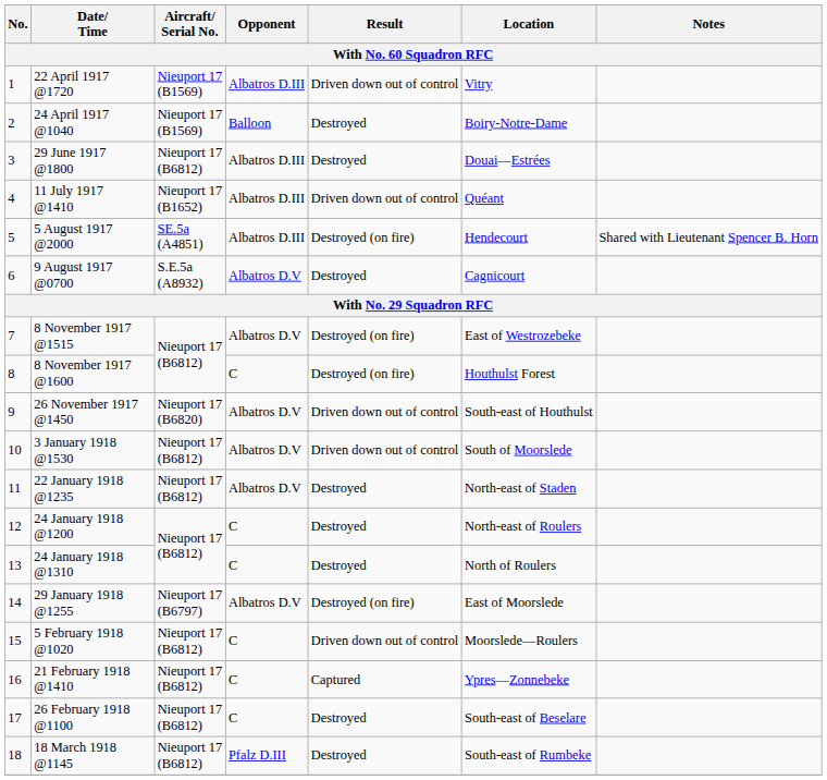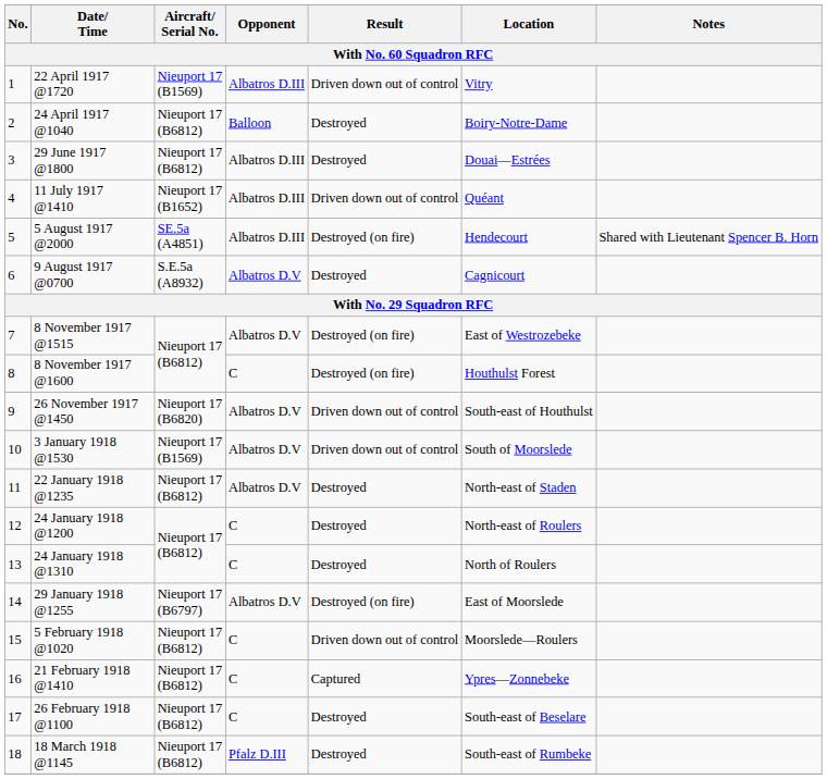 <table class="wikitable" style="font-size:90%;">
 <tr>
 </tr>
 <tr>
 <th>No.</th>
 <th width="125">Date/<br>Time</th>
 <th>Aircraft/<br>Serial No.</th>
 <th>Opponent</th>
 <th>Result</th>
 <th>Location</th>
 <th>Notes</th>
 </tr>
 <tr>
 <th colspan="7">With <a href='#'>No. 60 Squadron RFC</a></th>
 </tr>
 <tr>
 <td>1</td>
 <td>22 April 1917<br>@1720</td>
 <td><a href='#'>Nieuport 17</a><br>(B1569)</td>
 <td><a href='#'>Albatros D.III</a></td>
 <td>Driven down out of control</td>
 <td><a href='#'>Vitry</a></td>
 <td></td>
 </tr>
 <tr>
 <td>2</td>
 <td>24 April 1917<br>@1040</td>
-<td>Nieuport 17<br>(B1569)</td>
+<td>Nieuport 17<br>(B6812)</td>
 <td><a href='#'>Balloon</a></td>
 <td>Destroyed</td>
 <td><a href='#'>Boiry-Notre-Dame</a></td>
 <td></td>
 </tr>
 <tr>
 <td>3</td>
 <td>29 June 1917<br>@1800</td>
 <td>Nieuport 17<br>(B6812)</td>
 <td>Albatros D.III</td>
 <td>Destroyed</td>
 <td><a href='#'>Douai</a>—<a href='#'>Estrées</a></td>
 <td></td>
 </tr>
 <tr>
 <td>4</td>
 <td>11 July 1917<br>@1410</td>
 <td>Nieuport 17<br>(B1652)</td>
 <td>Albatros D.III</td>
 <td>Driven down out of control</td>
 <td><a href='#'>Quéant</a></td>
 <td></td>
 </tr>
 <tr>
 <td>5</td>
 <td>5 August 1917<br>@2000</td>
 <td><a href='#'>SE.5a</a><br>(A4851)</td>
 <td>Albatros D.III</td>
 <td>Destroyed (on fire)</td>
 <td><a href='#'>Hendecourt</a></td>
 <td>Shared with Lieutenant <a href='#'>Spencer B. Horn</a></td>
 </tr>
 <tr>
 <td>6</td>
 <td>9 August 1917<br>@0700</td>
 <td>S.E.5a<br>(A8932)</td>
 <td><a href='#'>Albatros D.V</a></td>
 <td>Destroyed</td>
 <td><a href='#'>Cagnicourt</a></td>
 <td></td>
 </tr>
 <tr>
 <th colspan="7">With <a href='#'>No. 29 Squadron RFC</a></th>
 </tr>
 <tr>
 <td>7</td>
 <td>8 November 1917<br>@1515</td>
 <td rowspan="2">Nieuport 17<br>(B6812)</td>
 <td>Albatros D.V</td>
 <td>Destroyed (on fire)</td>
 <td>East of <a href='#'>Westrozebeke</a></td>
 <td></td>
 </tr>
 <tr>
 <td>8</td>
 <td>8 November 1917<br>@1600</td>
 <td>C</td>
 <td>Destroyed (on fire)</td>
 <td><a href='#'>Houthulst</a> Forest</td>
 <td></td>
 </tr>
 <tr>
 <td>9</td>
 <td>26 November 1917<br>@1450</td>
 <td>Nieuport 17<br>(B6820)</td>
 <td>Albatros D.V</td>
 <td>Driven down out of control</td>
 <td>South-east of Houthulst</td>
 <td></td>
 </tr>
 <tr>
 <td>10</td>
 <td>3 January 1918<br>@1530</td>
-<td>Nieuport 17<br>(B6812)</td>
+<td>Nieuport 17<br>(B1569)</td>
 <td>Albatros D.V</td>
 <td>Driven down out of control</td>
 <td>South of <a href='#'>Moorslede</a></td>
 <td></td>
 </tr>
 <tr>
 <td>11</td>
 <td>22 January 1918<br>@1235</td>
 <td>Nieuport 17<br>(B6812)</td>
 <td>Albatros D.V</td>
 <td>Destroyed</td>
 <td>North-east of <a href='#'>Staden</a></td>
 <td></td>
 </tr>
 <tr>
 <td>12</td>
 <td>24 January 1918<br>@1200</td>
 <td rowspan="2">Nieuport 17<br>(B6812)</td>
 <td>C</td>
 <td>Destroyed</td>
 <td>North-east of <a href='#'>Roulers</a></td>
 <td></td>
 </tr>
 <tr>
 <td>13</td>
 <td>24 January 1918<br>@1310</td>
 <td>C</td>
 <td>Destroyed</td>
 <td>North of Roulers</td>
 <td></td>
 </tr>
 <tr>
 <td>14</td>
 <td>29 January 1918<br>@1255</td>
 <td>Nieuport 17<br>(B6797)</td>
 <td>Albatros D.V</td>
 <td>Destroyed (on fire)</td>
 <td>East of Moorslede</td>
 <td></td>
 </tr>
 <tr>
 <td>15</td>
 <td>5 February 1918<br>@1020</td>
 <td>Nieuport 17<br>(B6812)</td>
 <td>C</td>
 <td>Driven down out of control</td>
 <td>Moorslede—Roulers</td>
 <td></td>
 </tr>
 <tr>
 <td>16</td>
 <td>21 February 1918<br>@1410</td>
 <td>Nieuport 17<br>(B6812)</td>
 <td>C</td>
 <td>Captured</td>
 <td><a href='#'>Ypres</a>—<a href='#'>Zonnebeke</a></td>
 <td></td>
 </tr>
 <tr>
 <td>17</td>
 <td>26 February 1918<br>@1100</td>
 <td>Nieuport 17<br>(B6812)</td>
 <td>C</td>
 <td>Destroyed</td>
 <td>South-east of <a href='#'>Beselare</a></td>
 <td></td>
 </tr>
 <tr>
 <td>18</td>
 <td>18 March 1918<br>@1145</td>
 <td>Nieuport 17<br>(B6812)</td>
 <td><a href='#'>Pfalz D.III</a></td>
 <td>Destroyed</td>
 <td>South-east of <a href='#'>Rumbeke</a></td>
 <td></td>
 </tr>
 <tr>
 </tr>
 </table>
